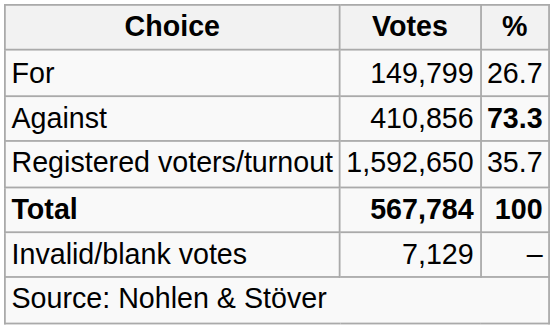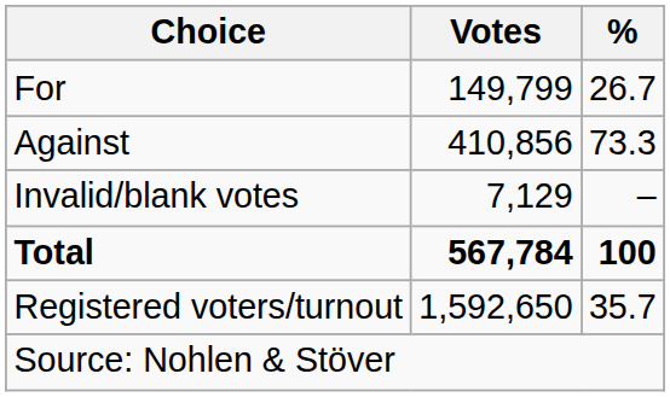 <table class=wikitable style=text-align:right>
 <tr>
 <th>Choice</th>
 <th>Votes</th>
 <th>%</th>
 </tr>
 <tr>
 <td align=left>For</td>
 <td>149,799</td>
 <td>26.7</td>
 </tr>
 <tr>
 <td align=left>Against</td>
 <td>410,856</td>
-<td><strong>73.3</strong></td>
+<td>73.3</td>
+</tr>
+<tr>
+<td align=left>Invalid/blank votes</td>
+<td>7,129</td>
+<td>–</td>
+</tr>
+<tr>
+<td align=left><strong>Total</strong></td>
+<td><strong>567,784</strong></td>
+<td><strong>100</strong></td>
 </tr>
 <tr>
 <td align=left>Registered voters/turnout</td>
 <td>1,592,650</td>
 <td>35.7</td>
 </tr>
 <tr>
-<td align=left><strong>Total</strong></td>
-<td><strong>567,784</strong></td>
-<td><strong>100</strong></td>
-</tr>
-<tr>
-<td align=left>Invalid/blank votes</td>
-<td>7,129</td>
-<td>–</td>
-</tr>
-<tr>
 <td align=left colspan=3>Source: Nohlen & Stöver</td>
 </tr>
 </table>
